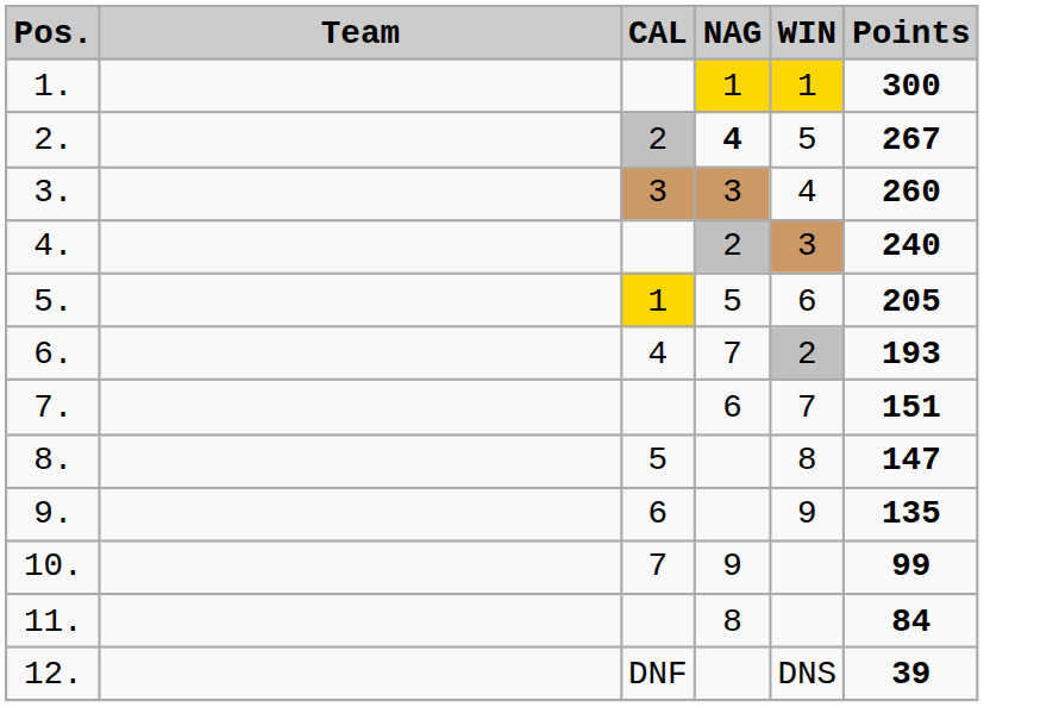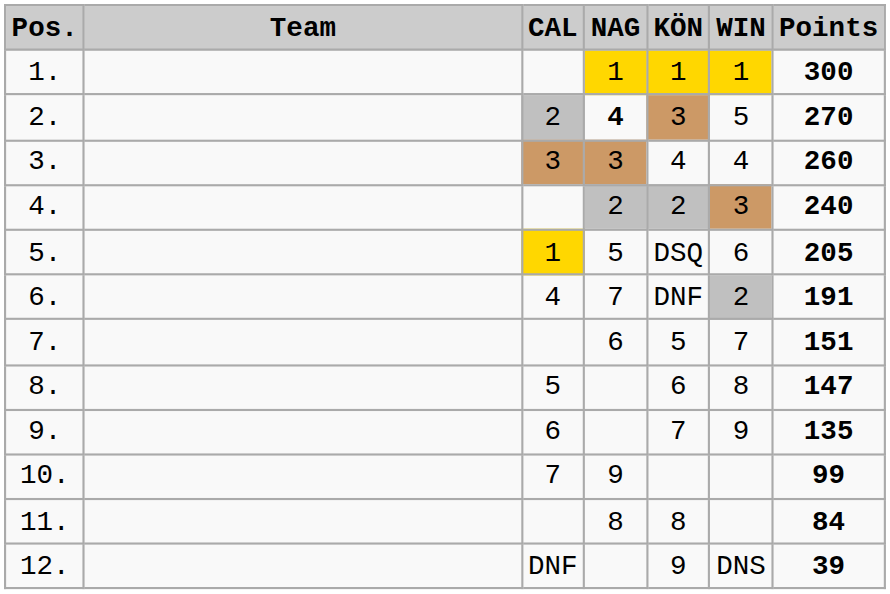 <table class=wikitable  bgcolor="#f7f8ff" cellpadding="3" cellspacing="0" border="1" style="text-align:center; border: gray solid 1px; border-collapse: collapse;">
 <tr bgcolor="#CCCCCC">
 <td align="center" width="10"><strong>Pos.</strong></td>
 <td align="center" width="200"><strong>Team</strong></td>
 <td align="center" width="20"><strong>CAL</strong></td>
 <td align="center" width="20"><strong>NAG</strong></td>
+<td align="center" width="20"><strong>KÖN</strong></td>
 <td align="center" width="20"><strong>WIN</strong></td>
 <td align="center" width="20"><strong>Points</strong></td>
 </tr>
 <tr>
 <td>1.</td>
 <td align="left"></td>
 <td></td>
 <td bgcolor="gold">1</td>
 <td bgcolor="gold">1</td>
+<td bgcolor="gold">1</td>
 <td><strong>300</strong></td>
 </tr>
 <tr>
 <td>2.</td>
 <td align="left"></td>
 <td bgcolor="silver">2</td>
 <td><strong>4</strong></td>
+<td bgcolor="cc9966">3</td>
 <td>5</td>
-<td><strong>267</strong></td>
+<td><strong>270</strong></td>
 </tr>
 <tr>
 <td>3.</td>
 <td align="left"></td>
 <td bgcolor="cc9966">3</td>
 <td bgcolor="cc9966">3</td>
 <td>4</td>
+<td>4</td>
 <td><strong>260</strong></td>
 </tr>
 <tr>
 <td>4.</td>
 <td align="left"></td>
 <td></td>
+<td bgcolor="silver">2</td>
 <td bgcolor="silver">2</td>
 <td bgcolor="cc9966">3</td>
 <td><strong>240</strong></td>
 </tr>
 <tr>
 <td>5.</td>
 <td align="left"></td>
 <td bgcolor="gold">1</td>
 <td>5</td>
+<td>DSQ</td>
 <td>6</td>
 <td><strong>205</strong></td>
 </tr>
 <tr>
 <td>6.</td>
 <td align="left"></td>
 <td>4</td>
 <td>7</td>
+<td>DNF</td>
 <td bgcolor="silver">2</td>
-<td><strong>193</strong></td>
+<td><strong>191</strong></td>
 </tr>
 <tr>
 <td>7.</td>
 <td align="left"></td>
 <td></td>
 <td>6</td>
+<td>5</td>
 <td>7</td>
 <td><strong>151</strong></td>
 </tr>
 <tr>
 <td>8.</td>
 <td align="left"></td>
 <td>5</td>
 <td></td>
+<td>6</td>
 <td>8</td>
 <td><strong>147</strong></td>
 </tr>
 <tr>
 <td>9.</td>
 <td align="left"></td>
 <td>6</td>
 <td></td>
+<td>7</td>
 <td>9</td>
 <td><strong>135</strong></td>
 </tr>
 <tr>
 <td>10.</td>
 <td align="left"></td>
 <td>7</td>
 <td>9</td>
 <td></td>
+<td></td>
 <td><strong>99</strong></td>
 </tr>
 <tr>
 <td>11.</td>
 <td align="left"></td>
 <td></td>
+<td>8</td>
 <td>8</td>
 <td></td>
 <td><strong>84</strong></td>
 </tr>
 <tr>
 <td>12.</td>
 <td align="left"></td>
 <td>DNF</td>
 <td></td>
+<td>9</td>
 <td>DNS</td>
 <td><strong>39</strong></td>
 </tr>
 </table>
